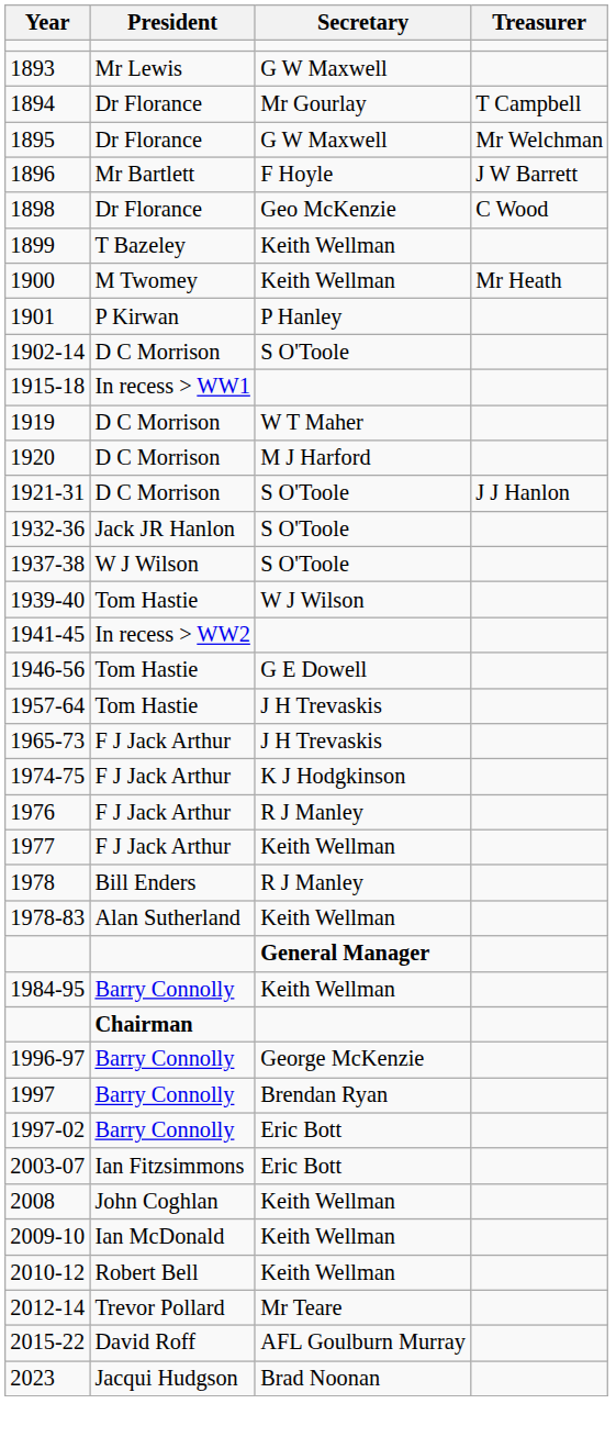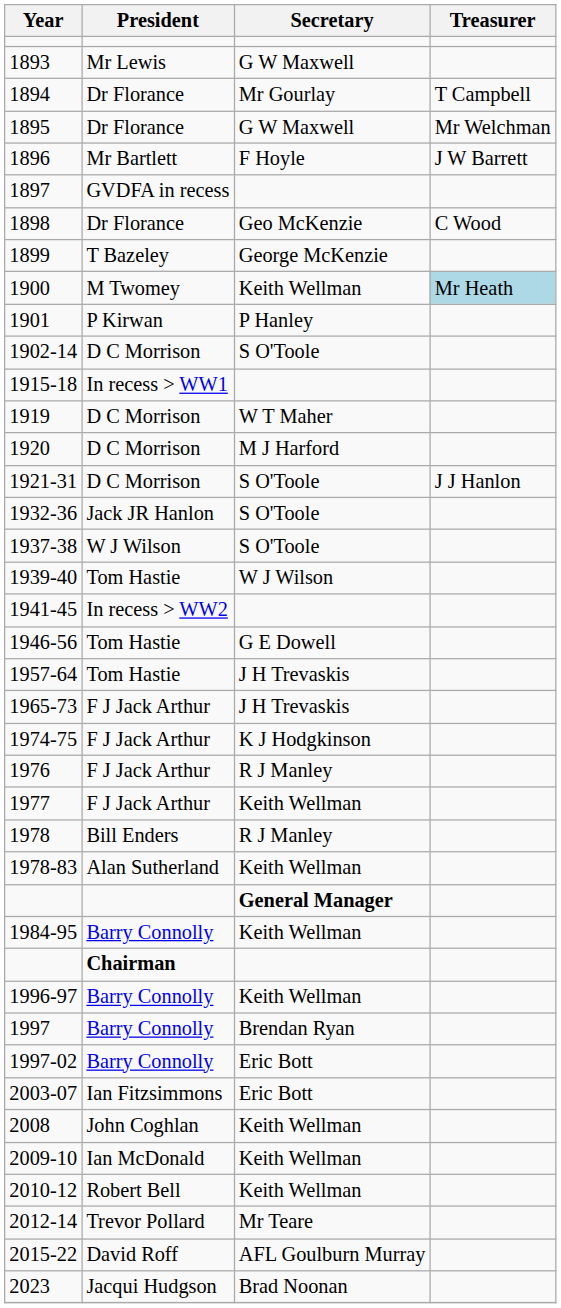 <table class="wikitable sortable">
 <tr>
 <th>Year</th>
 <th>President</th>
 <th>Secretary</th>
 <th>Treasurer</th>
 </tr>
 <tr>
 <td></td>
 <td></td>
 <td></td>
 <td></td>
 </tr>
 <tr>
 <td>1893</td>
 <td>Mr Lewis</td>
 <td>G W Maxwell</td>
 <td></td>
 </tr>
 <tr>
 <td>1894</td>
 <td>Dr Florance</td>
 <td>Mr Gourlay</td>
 <td>T Campbell</td>
 </tr>
 <tr>
 <td>1895</td>
 <td>Dr Florance</td>
 <td>G W Maxwell</td>
 <td>Mr Welchman</td>
 </tr>
 <tr>
 <td>1896</td>
 <td>Mr Bartlett</td>
 <td>F Hoyle</td>
 <td>J W Barrett</td>
 </tr>
 <tr>
+<td>1897</td>
+<td>GVDFA in recess</td>
+<td></td>
+<td></td>
+</tr>
+<tr>
 <td>1898</td>
 <td>Dr Florance</td>
 <td>Geo McKenzie</td>
 <td>C Wood</td>
 </tr>
 <tr>
 <td>1899</td>
 <td>T Bazeley</td>
-<td>Keith Wellman</td>
+<td>George McKenzie</td>
 <td></td>
 </tr>
 <tr>
 <td>1900</td>
 <td>M Twomey</td>
 <td>Keith Wellman</td>
-<td>Mr Heath</td>
+<td style="background: lightblue;">Mr Heath</td>
 </tr>
 <tr>
 <td>1901</td>
 <td>P Kirwan</td>
 <td>P Hanley</td>
 <td></td>
 </tr>
 <tr>
 <td>1902-14</td>
 <td>D C Morrison</td>
 <td>S O'Toole</td>
 <td></td>
 </tr>
 <tr>
 <td>1915-18</td>
 <td>In recess > <a href='#'>WW1</a></td>
 <td></td>
 <td></td>
 </tr>
 <tr>
 <td>1919</td>
 <td>D C Morrison</td>
 <td>W T Maher</td>
 <td></td>
 </tr>
 <tr>
 <td>1920</td>
 <td>D C Morrison</td>
 <td>M J Harford</td>
 <td></td>
 </tr>
 <tr>
 <td>1921-31</td>
 <td>D C Morrison</td>
 <td>S O'Toole</td>
 <td>J J Hanlon</td>
 </tr>
 <tr>
 <td>1932-36</td>
 <td>Jack JR Hanlon</td>
 <td>S O'Toole</td>
 <td></td>
 </tr>
 <tr>
 <td>1937-38</td>
 <td>W J Wilson</td>
 <td>S O'Toole</td>
 <td></td>
 </tr>
 <tr>
 <td>1939-40</td>
 <td>Tom Hastie</td>
 <td>W J Wilson</td>
 <td></td>
 </tr>
 <tr>
 <td>1941-45</td>
 <td>In recess > <a href='#'>WW2</a></td>
 <td></td>
 <td></td>
 </tr>
 <tr>
 <td>1946-56</td>
 <td>Tom Hastie</td>
 <td>G E Dowell</td>
 <td></td>
 </tr>
 <tr>
 <td>1957-64</td>
 <td>Tom Hastie</td>
 <td>J H Trevaskis</td>
 <td></td>
 </tr>
 <tr>
 <td>1965-73</td>
 <td>F J Jack Arthur</td>
 <td>J H Trevaskis</td>
 <td></td>
 </tr>
 <tr>
 <td>1974-75</td>
 <td>F J Jack Arthur</td>
 <td>K J Hodgkinson</td>
 <td></td>
 </tr>
 <tr>
 <td>1976</td>
 <td>F J Jack Arthur</td>
 <td>R J Manley</td>
 <td></td>
 </tr>
 <tr>
 <td>1977</td>
 <td>F J Jack Arthur</td>
 <td>Keith Wellman</td>
 <td></td>
 </tr>
 <tr>
 <td>1978</td>
 <td>Bill Enders</td>
 <td>R J Manley</td>
 <td></td>
 </tr>
 <tr>
 <td>1978-83</td>
 <td>Alan Sutherland</td>
 <td>Keith Wellman</td>
 <td></td>
 </tr>
 <tr>
 <td></td>
 <td></td>
 <td><strong>General Manager</strong></td>
 <td></td>
 </tr>
 <tr>
 <td>1984-95</td>
 <td><a href='#'>Barry Connolly</a></td>
 <td>Keith Wellman</td>
 <td></td>
 </tr>
 <tr>
 <td></td>
 <td><strong>Chairman</strong></td>
 <td></td>
 <td></td>
 </tr>
 <tr>
 <td>1996-97</td>
 <td><a href='#'>Barry Connolly</a></td>
-<td>George McKenzie</td>
+<td>Keith Wellman</td>
 <td></td>
 </tr>
 <tr>
 <td>1997</td>
 <td><a href='#'>Barry Connolly</a></td>
 <td>Brendan Ryan</td>
 <td></td>
 </tr>
 <tr>
 <td>1997-02</td>
 <td><a href='#'>Barry Connolly</a></td>
 <td>Eric Bott</td>
 <td></td>
 </tr>
 <tr>
 <td>2003-07</td>
 <td>Ian Fitzsimmons</td>
 <td>Eric Bott</td>
 <td></td>
 </tr>
 <tr>
 <td>2008</td>
 <td>John Coghlan</td>
 <td>Keith Wellman</td>
 <td></td>
 </tr>
 <tr>
 <td>2009-10</td>
 <td>Ian McDonald</td>
 <td>Keith Wellman</td>
 <td></td>
 </tr>
 <tr>
 <td>2010-12</td>
 <td>Robert Bell</td>
 <td>Keith Wellman</td>
 <td></td>
 </tr>
 <tr>
 <td>2012-14</td>
 <td>Trevor Pollard</td>
 <td>Mr Teare</td>
 <td></td>
 </tr>
 <tr>
 <td>2015-22</td>
 <td>David Roff</td>
 <td>AFL Goulburn Murray</td>
 <td></td>
 </tr>
 <tr>
 <td>2023</td>
 <td>Jacqui Hudgson</td>
 <td>Brad Noonan</td>
 <td></td>
 </tr>
 <tr>
 </tr>
 </table>
